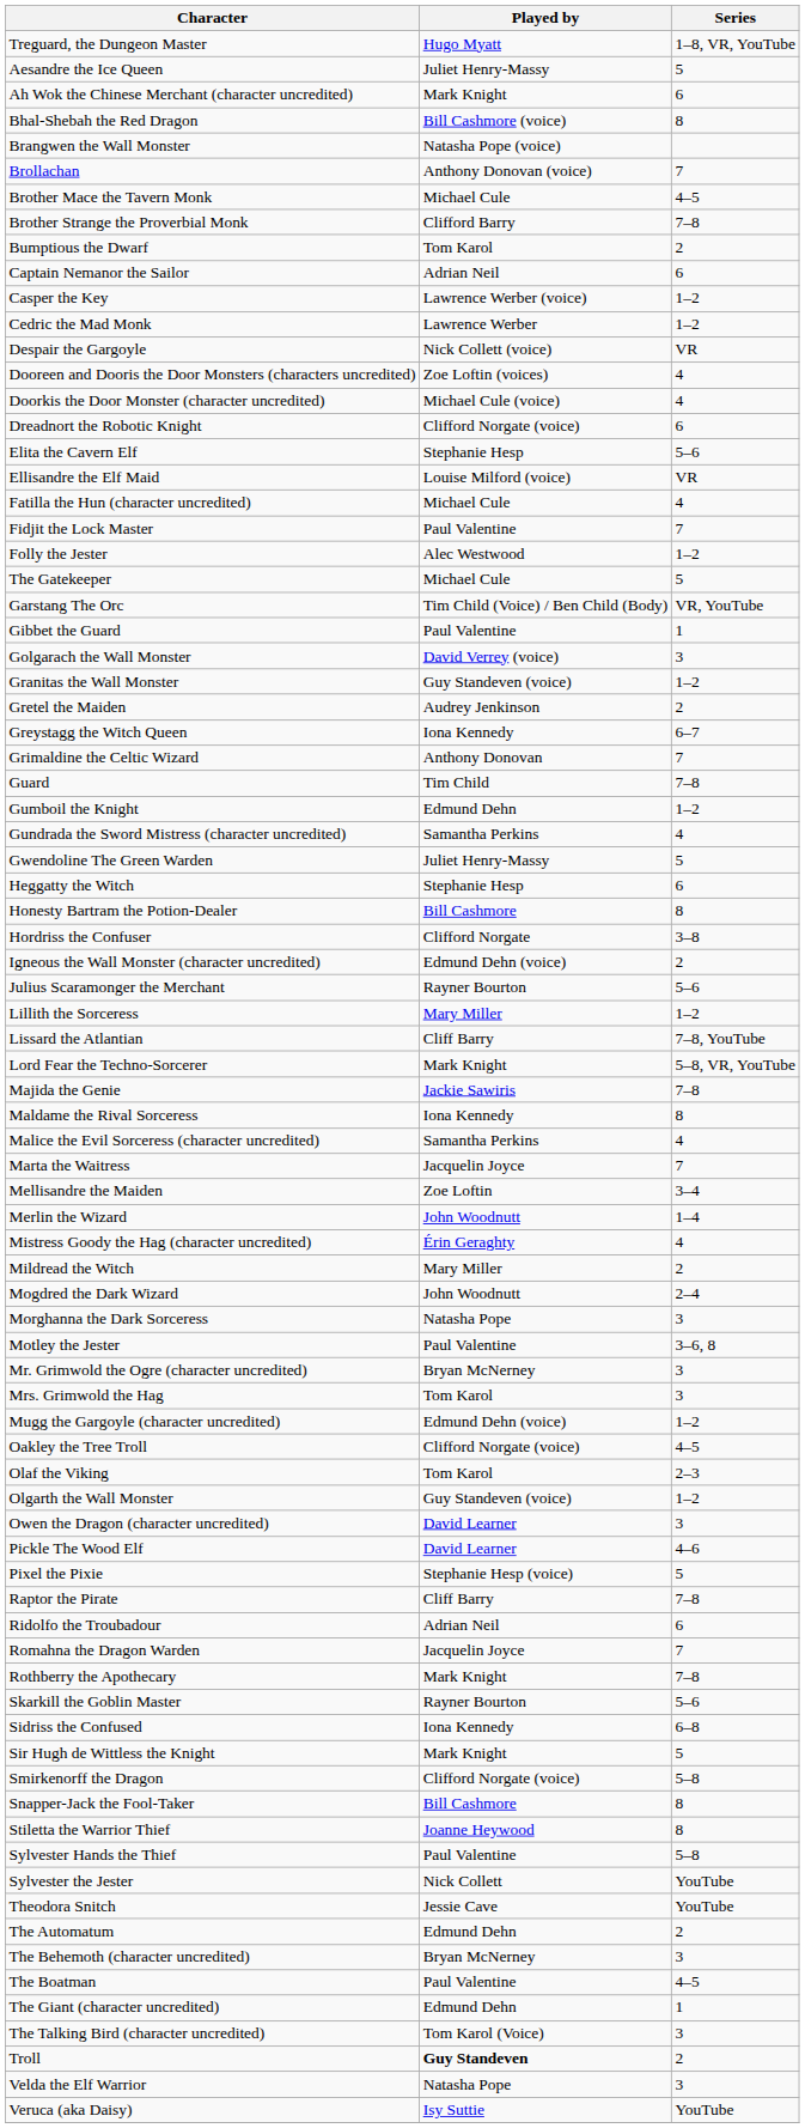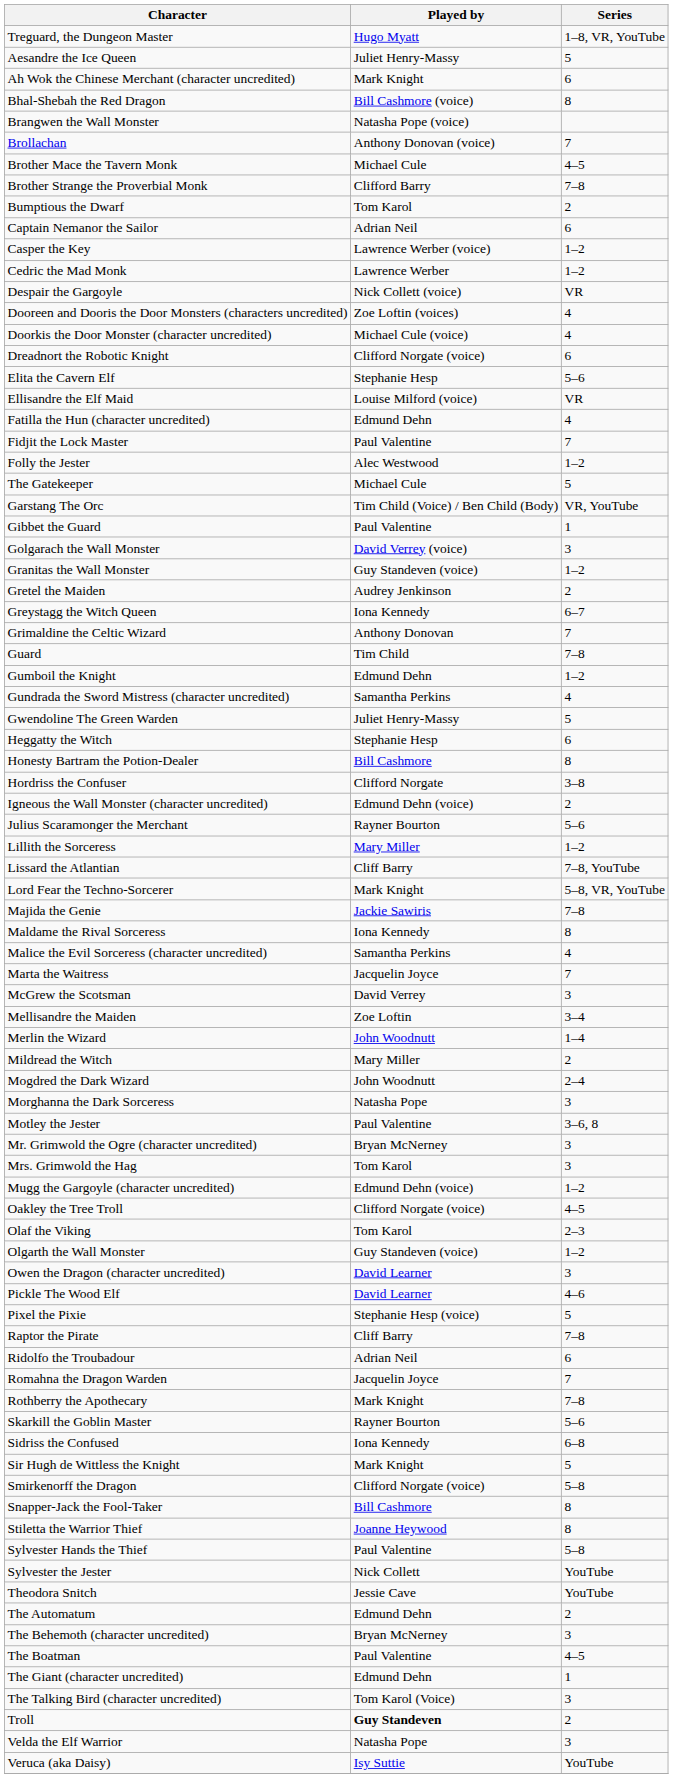 <table class="wikitable sortable">
 <tr>
 <th>Character</th>
 <th>Played by</th>
 <th>Series</th>
 </tr>
 <tr>
 <td>Treguard, the Dungeon Master</td>
 <td><a href='#'>Hugo Myatt</a></td>
 <td>1–8, VR, YouTube</td>
 </tr>
 <tr>
 <td>Aesandre the Ice Queen</td>
 <td>Juliet Henry-Massy</td>
 <td>5</td>
 </tr>
 <tr>
 <td>Ah Wok the Chinese Merchant (character uncredited)</td>
 <td>Mark Knight</td>
 <td>6</td>
 </tr>
 <tr>
 <td>Bhal-Shebah the Red Dragon</td>
 <td><a href='#'>Bill Cashmore</a> (voice)</td>
 <td>8</td>
 </tr>
 <tr>
 <td>Brangwen the Wall Monster</td>
 <td>Natasha Pope (voice)</td>
 <td></td>
 </tr>
 <tr>
 <td><a href='#'>Brollachan</a></td>
 <td>Anthony Donovan (voice)</td>
 <td>7</td>
 </tr>
 <tr>
 <td>Brother Mace the Tavern Monk</td>
 <td>Michael Cule</td>
 <td>4–5</td>
 </tr>
 <tr>
 <td>Brother Strange the Proverbial Monk</td>
 <td>Clifford Barry</td>
 <td>7–8</td>
 </tr>
 <tr>
 <td>Bumptious the Dwarf</td>
 <td>Tom Karol</td>
 <td>2</td>
 </tr>
 <tr>
 <td>Captain Nemanor the Sailor</td>
 <td>Adrian Neil</td>
 <td>6</td>
 </tr>
 <tr>
 <td>Casper the Key</td>
 <td>Lawrence Werber (voice)</td>
 <td>1–2</td>
 </tr>
 <tr>
 <td>Cedric the Mad Monk</td>
 <td>Lawrence Werber</td>
 <td>1–2</td>
 </tr>
 <tr>
 <td>Despair the Gargoyle</td>
 <td>Nick Collett (voice)</td>
 <td>VR</td>
 </tr>
 <tr>
 <td>Dooreen and Dooris the Door Monsters (characters uncredited)</td>
 <td>Zoe Loftin (voices)</td>
 <td>4</td>
 </tr>
 <tr>
 <td>Doorkis the Door Monster (character uncredited)</td>
 <td>Michael Cule (voice)</td>
 <td>4</td>
 </tr>
 <tr>
 <td>Dreadnort the Robotic Knight</td>
 <td>Clifford Norgate (voice)</td>
 <td>6</td>
 </tr>
 <tr>
 <td>Elita the Cavern Elf</td>
 <td>Stephanie Hesp</td>
 <td>5–6</td>
 </tr>
 <tr>
 <td>Ellisandre the Elf Maid</td>
 <td>Louise Milford (voice)</td>
 <td>VR</td>
 </tr>
 <tr>
 <td>Fatilla the Hun (character uncredited)</td>
-<td>Michael Cule</td>
+<td>Edmund Dehn</td>
 <td>4</td>
 </tr>
 <tr>
 <td>Fidjit the Lock Master</td>
 <td>Paul Valentine</td>
 <td>7</td>
 </tr>
 <tr>
 <td>Folly the Jester</td>
 <td>Alec Westwood</td>
 <td>1–2</td>
 </tr>
 <tr>
 <td>The Gatekeeper</td>
 <td>Michael Cule</td>
 <td>5</td>
 </tr>
 <tr>
 <td>Garstang The Orc</td>
 <td>Tim Child (Voice) / Ben Child (Body)</td>
 <td>VR, YouTube</td>
 </tr>
 <tr>
 <td>Gibbet the Guard</td>
 <td>Paul Valentine</td>
 <td>1</td>
 </tr>
 <tr>
 <td>Golgarach the Wall Monster</td>
 <td><a href='#'>David Verrey</a> (voice)</td>
 <td>3</td>
 </tr>
 <tr>
 <td>Granitas the Wall Monster</td>
 <td>Guy Standeven (voice)</td>
 <td>1–2</td>
 </tr>
 <tr>
 <td>Gretel the Maiden</td>
 <td>Audrey Jenkinson</td>
 <td>2</td>
 </tr>
 <tr>
 <td>Greystagg the Witch Queen</td>
 <td>Iona Kennedy</td>
 <td>6–7</td>
 </tr>
 <tr>
 <td>Grimaldine the Celtic Wizard</td>
 <td>Anthony Donovan</td>
 <td>7</td>
 </tr>
 <tr>
 <td>Guard</td>
 <td>Tim Child</td>
 <td>7–8</td>
 </tr>
 <tr>
 <td>Gumboil the Knight</td>
 <td>Edmund Dehn</td>
 <td>1–2</td>
 </tr>
 <tr>
 <td>Gundrada the Sword Mistress (character uncredited)</td>
 <td>Samantha Perkins</td>
 <td>4</td>
 </tr>
 <tr>
 <td>Gwendoline The Green Warden</td>
 <td>Juliet Henry-Massy</td>
 <td>5</td>
 </tr>
 <tr>
 <td>Heggatty the Witch</td>
 <td>Stephanie Hesp</td>
 <td>6</td>
 </tr>
 <tr>
 <td>Honesty Bartram the Potion-Dealer</td>
 <td><a href='#'>Bill Cashmore</a></td>
 <td>8</td>
 </tr>
 <tr>
 <td>Hordriss the Confuser</td>
 <td>Clifford Norgate</td>
 <td>3–8</td>
 </tr>
 <tr>
 <td>Igneous the Wall Monster (character uncredited)</td>
 <td>Edmund Dehn (voice)</td>
 <td>2</td>
 </tr>
 <tr>
 <td>Julius Scaramonger the Merchant</td>
 <td>Rayner Bourton</td>
 <td>5–6</td>
 </tr>
 <tr>
 <td>Lillith the Sorceress</td>
 <td><a href='#'>Mary Miller</a></td>
 <td>1–2</td>
 </tr>
 <tr>
 <td>Lissard the Atlantian</td>
 <td>Cliff Barry</td>
 <td>7–8, YouTube</td>
 </tr>
 <tr>
 <td>Lord Fear the Techno-Sorcerer</td>
 <td>Mark Knight</td>
 <td>5–8, VR, YouTube</td>
 </tr>
 <tr>
 <td>Majida the Genie</td>
 <td><a href='#'>Jackie Sawiris</a></td>
 <td>7–8</td>
 </tr>
 <tr>
 <td>Maldame the Rival Sorceress</td>
 <td>Iona Kennedy</td>
 <td>8</td>
 </tr>
 <tr>
 <td>Malice the Evil Sorceress (character uncredited)</td>
 <td>Samantha Perkins</td>
 <td>4</td>
 </tr>
 <tr>
 <td>Marta the Waitress</td>
 <td>Jacquelin Joyce</td>
 <td>7</td>
 </tr>
 <tr>
+<td>McGrew the Scotsman</td>
+<td>David Verrey</td>
+<td>3</td>
+</tr>
+<tr>
 <td>Mellisandre the Maiden</td>
 <td>Zoe Loftin</td>
 <td>3–4</td>
 </tr>
 <tr>
 <td>Merlin the Wizard</td>
 <td><a href='#'>John Woodnutt</a></td>
 <td>1–4</td>
-</tr>
-<tr>
-<td>Mistress Goody the Hag (character uncredited)</td>
-<td><a href='#'>Érin Geraghty</a></td>
-<td>4</td>
 </tr>
 <tr>
 <td>Mildread the Witch</td>
 <td>Mary Miller</td>
 <td>2</td>
 </tr>
 <tr>
 <td>Mogdred the Dark Wizard</td>
 <td>John Woodnutt</td>
 <td>2–4</td>
 </tr>
 <tr>
 <td>Morghanna the Dark Sorceress</td>
 <td>Natasha Pope</td>
 <td>3</td>
 </tr>
 <tr>
 <td>Motley the Jester</td>
 <td>Paul Valentine</td>
 <td>3–6, 8</td>
 </tr>
 <tr>
 <td>Mr. Grimwold the Ogre (character uncredited)</td>
 <td>Bryan McNerney</td>
 <td>3</td>
 </tr>
 <tr>
 <td>Mrs. Grimwold the Hag</td>
 <td>Tom Karol</td>
 <td>3</td>
 </tr>
 <tr>
 <td>Mugg the Gargoyle (character uncredited)</td>
 <td>Edmund Dehn (voice)</td>
 <td>1–2</td>
 </tr>
 <tr>
 <td>Oakley the Tree Troll</td>
 <td>Clifford Norgate (voice)</td>
 <td>4–5</td>
 </tr>
 <tr>
 <td>Olaf the Viking</td>
 <td>Tom Karol</td>
 <td>2–3</td>
 </tr>
 <tr>
 <td>Olgarth the Wall Monster</td>
 <td>Guy Standeven (voice)</td>
 <td>1–2</td>
 </tr>
 <tr>
 <td>Owen the Dragon (character uncredited)</td>
 <td><a href='#'>David Learner</a></td>
 <td>3</td>
 </tr>
 <tr>
 <td>Pickle The Wood Elf</td>
 <td><a href='#'>David Learner</a></td>
 <td>4–6</td>
 </tr>
 <tr>
 <td>Pixel the Pixie</td>
 <td>Stephanie Hesp (voice)</td>
 <td>5</td>
 </tr>
 <tr>
 <td>Raptor the Pirate</td>
 <td>Cliff Barry</td>
 <td>7–8</td>
 </tr>
 <tr>
 <td>Ridolfo the Troubadour</td>
 <td>Adrian Neil</td>
 <td>6</td>
 </tr>
 <tr>
 <td>Romahna the Dragon Warden</td>
 <td>Jacquelin Joyce</td>
 <td>7</td>
 </tr>
 <tr>
 <td>Rothberry the Apothecary</td>
 <td>Mark Knight</td>
 <td>7–8</td>
 </tr>
 <tr>
 <td>Skarkill the Goblin Master</td>
 <td>Rayner Bourton</td>
 <td>5–6</td>
 </tr>
 <tr>
 <td>Sidriss the Confused</td>
 <td>Iona Kennedy</td>
 <td>6–8</td>
 </tr>
 <tr>
 <td>Sir Hugh de Wittless the Knight</td>
 <td>Mark Knight</td>
 <td>5</td>
 </tr>
 <tr>
 <td>Smirkenorff the Dragon</td>
 <td>Clifford Norgate (voice)</td>
 <td>5–8</td>
 </tr>
 <tr>
 <td>Snapper-Jack the Fool-Taker</td>
 <td><a href='#'>Bill Cashmore</a></td>
 <td>8</td>
 </tr>
 <tr>
 <td>Stiletta the Warrior Thief</td>
 <td><a href='#'>Joanne Heywood</a></td>
 <td>8</td>
 </tr>
 <tr>
 <td>Sylvester Hands the Thief</td>
 <td>Paul Valentine</td>
 <td>5–8</td>
 </tr>
 <tr>
 <td>Sylvester the Jester</td>
 <td>Nick Collett</td>
 <td>YouTube</td>
 </tr>
 <tr>
 <td>Theodora Snitch</td>
 <td>Jessie Cave</td>
 <td>YouTube</td>
 </tr>
 <tr>
 <td>The Automatum</td>
 <td>Edmund Dehn</td>
 <td>2</td>
 </tr>
 <tr>
 <td>The Behemoth (character uncredited)</td>
 <td>Bryan McNerney</td>
 <td>3</td>
 </tr>
 <tr>
 <td>The Boatman</td>
 <td>Paul Valentine</td>
 <td>4–5</td>
 </tr>
 <tr>
 <td>The Giant (character uncredited)</td>
 <td>Edmund Dehn</td>
 <td>1</td>
 </tr>
 <tr>
 <td>The Talking Bird (character uncredited)</td>
 <td>Tom Karol (Voice)</td>
 <td>3</td>
 </tr>
 <tr>
 <td>Troll</td>
 <td><strong>Guy Standeven</strong></td>
 <td>2</td>
 </tr>
 <tr>
 <td>Velda the Elf Warrior</td>
 <td>Natasha Pope</td>
 <td>3</td>
 </tr>
 <tr>
 <td>Veruca (aka Daisy)</td>
 <td><a href='#'>Isy Suttie</a></td>
 <td>YouTube</td>
 </tr>
 <tr>
 </tr>
 </table>
